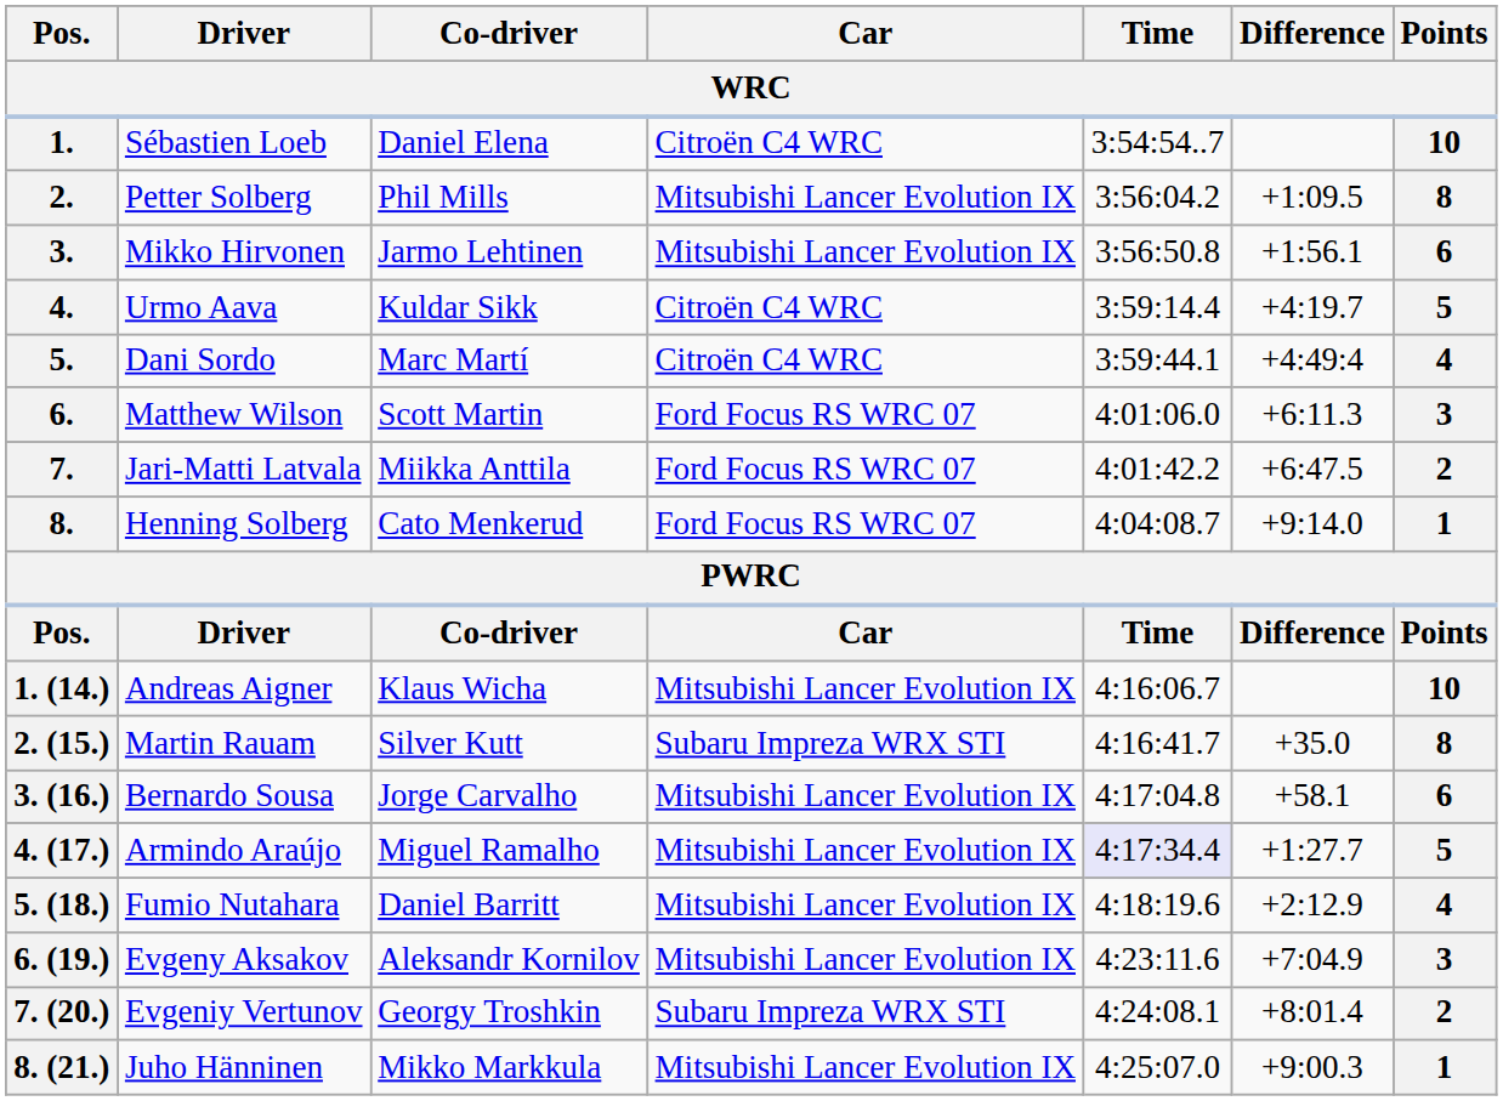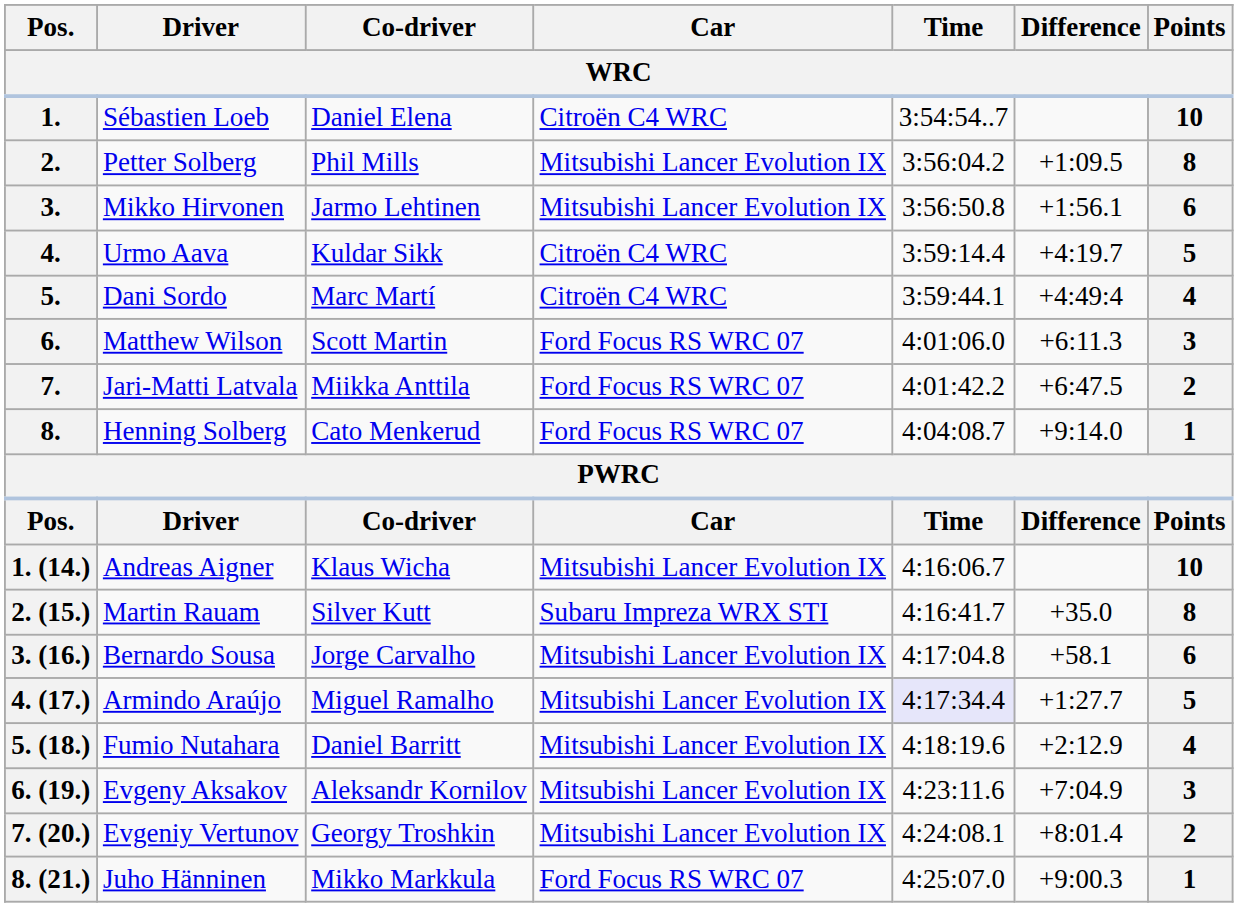 <table class="wikitable" style="text-align: center; font-size: 90%; max-width: 950px;">
 <tr>
 <th>Pos.</th>
 <th>Driver</th>
 <th>Co-driver</th>
 <th>Car</th>
 <th>Time</th>
 <th>Difference</th>
 <th>Points</th>
 </tr>
 <tr>
 <th colspan="7" style="border-bottom: 2px solid LightSteelBlue;">WRC</th>
 </tr>
 <tr>
 <th>1.</th>
 <td align="left"> <a href='#'>Sébastien Loeb</a></td>
 <td align="left"> <a href='#'>Daniel Elena</a></td>
 <td align="left"><a href='#'>Citroën C4 WRC</a></td>
 <td>3:54:54..7</td>
 <td></td>
 <th>10</th>
 </tr>
 <tr>
 <th>2.</th>
 <td align="left"> <a href='#'>Petter Solberg</a></td>
 <td align="left"> <a href='#'>Phil Mills</a></td>
 <td align="left"><a href='#'>Mitsubishi Lancer Evolution IX</a></td>
 <td>3:56:04.2</td>
 <td>+1:09.5</td>
 <th>8</th>
 </tr>
 <tr>
 <th>3.</th>
 <td align="left"> <a href='#'>Mikko Hirvonen</a></td>
 <td align="left"> <a href='#'>Jarmo Lehtinen</a></td>
 <td align="left"><a href='#'>Mitsubishi Lancer Evolution IX</a></td>
 <td>3:56:50.8</td>
 <td>+1:56.1</td>
 <th>6</th>
 </tr>
 <tr>
 <th>4.</th>
 <td align="left"> <a href='#'>Urmo Aava</a></td>
 <td align="left"> <a href='#'>Kuldar Sikk</a></td>
 <td align="left"><a href='#'>Citroën C4 WRC</a></td>
 <td>3:59:14.4</td>
 <td>+4:19.7</td>
 <th>5</th>
 </tr>
 <tr>
 <th>5.</th>
 <td align="left"> <a href='#'>Dani Sordo</a></td>
 <td align="left"> <a href='#'>Marc Martí</a></td>
 <td align="left"><a href='#'>Citroën C4 WRC</a></td>
 <td>3:59:44.1</td>
 <td>+4:49:4</td>
 <th>4</th>
 </tr>
 <tr>
 <th>6.</th>
 <td align="left"> <a href='#'>Matthew Wilson</a></td>
 <td align="left"> <a href='#'>Scott Martin</a></td>
 <td align="left"><a href='#'>Ford Focus RS WRC 07</a></td>
 <td>4:01:06.0</td>
 <td>+6:11.3</td>
 <th>3</th>
 </tr>
 <tr>
 <th>7.</th>
 <td align="left"> <a href='#'>Jari-Matti Latvala</a></td>
 <td align="left"> <a href='#'>Miikka Anttila</a></td>
 <td align="left"><a href='#'>Ford Focus RS WRC 07</a></td>
 <td>4:01:42.2</td>
 <td>+6:47.5</td>
 <th>2</th>
 </tr>
 <tr>
 <th>8.</th>
 <td align="left"> <a href='#'>Henning Solberg</a></td>
 <td align="left"> <a href='#'>Cato Menkerud</a></td>
 <td align="left"><a href='#'>Ford Focus RS WRC 07</a></td>
 <td>4:04:08.7</td>
 <td>+9:14.0</td>
 <th>1</th>
 </tr>
 <tr>
 <th colspan="7" style="border-bottom: 2px solid LightSteelBlue;">PWRC</th>
 </tr>
 <tr>
 <th>Pos.</th>
 <th>Driver</th>
 <th>Co-driver</th>
 <th>Car</th>
 <th>Time</th>
 <th>Difference</th>
 <th>Points</th>
 </tr>
 <tr>
 <th>1. (14.)</th>
 <td align="left"> <a href='#'>Andreas Aigner</a></td>
 <td align="left"> <a href='#'>Klaus Wicha</a></td>
 <td align="left"><a href='#'>Mitsubishi Lancer Evolution IX</a></td>
 <td>4:16:06.7</td>
 <td></td>
 <th>10</th>
 </tr>
 <tr>
 <th>2. (15.)</th>
 <td align="left"> <a href='#'>Martin Rauam</a></td>
 <td align="left"> <a href='#'>Silver Kutt</a></td>
 <td align="left"><a href='#'>Subaru Impreza WRX STI</a></td>
 <td>4:16:41.7</td>
 <td>+35.0</td>
 <th>8</th>
 </tr>
 <tr>
 <th>3. (16.)</th>
 <td align="left"> <a href='#'>Bernardo Sousa</a></td>
 <td align="left"> <a href='#'>Jorge Carvalho</a></td>
 <td align="left"><a href='#'>Mitsubishi Lancer Evolution IX</a></td>
 <td>4:17:04.8</td>
 <td>+58.1</td>
 <th>6</th>
 </tr>
 <tr>
 <th>4. (17.)</th>
 <td align="left"> <a href='#'>Armindo Araújo</a></td>
 <td align="left"> <a href='#'>Miguel Ramalho</a></td>
 <td align="left"><a href='#'>Mitsubishi Lancer Evolution IX</a></td>
 <td style="background: lavender;">4:17:34.4</td>
 <td>+1:27.7</td>
 <th>5</th>
 </tr>
 <tr>
 <th>5. (18.)</th>
 <td align="left"> <a href='#'>Fumio Nutahara</a></td>
 <td align="left"> <a href='#'>Daniel Barritt</a></td>
 <td align="left"><a href='#'>Mitsubishi Lancer Evolution IX</a></td>
 <td>4:18:19.6</td>
 <td>+2:12.9</td>
 <th>4</th>
 </tr>
 <tr>
 <th>6. (19.)</th>
 <td align="left"> <a href='#'>Evgeny Aksakov</a></td>
 <td align="left"> <a href='#'>Aleksandr Kornilov</a></td>
 <td align="left"><a href='#'>Mitsubishi Lancer Evolution IX</a></td>
 <td>4:23:11.6</td>
 <td>+7:04.9</td>
 <th>3</th>
 </tr>
 <tr>
 <th>7. (20.)</th>
 <td align="left"> <a href='#'>Evgeniy Vertunov</a></td>
 <td align="left"> <a href='#'>Georgy Troshkin</a></td>
-<td align="left"><a href='#'>Subaru Impreza WRX STI</a></td>
+<td align="left"><a href='#'>Mitsubishi Lancer Evolution IX</a></td>
 <td>4:24:08.1</td>
 <td>+8:01.4</td>
 <th>2</th>
 </tr>
 <tr>
 <th>8. (21.)</th>
 <td align="left"> <a href='#'>Juho Hänninen</a></td>
 <td align="left"> <a href='#'>Mikko Markkula</a></td>
-<td align="left"><a href='#'>Mitsubishi Lancer Evolution IX</a></td>
+<td align="left"><a href='#'>Ford Focus RS WRC 07</a></td>
 <td>4:25:07.0</td>
 <td>+9:00.3</td>
 <th>1</th>
 </tr>
 </table>
